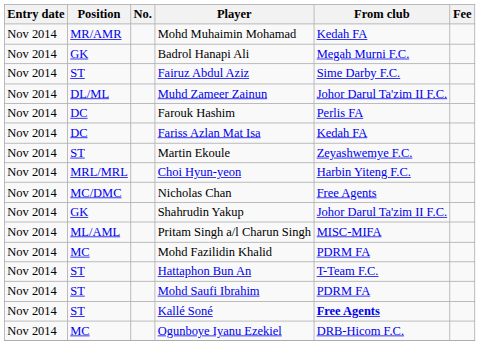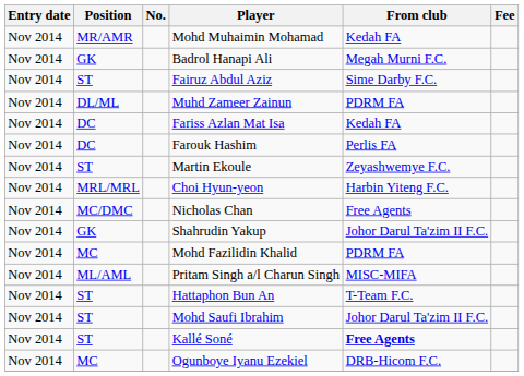 <table class="wikitable sortable">
 <tr>
 <th>Entry date</th>
 <th>Position</th>
 <th>No.</th>
 <th>Player</th>
 <th>From club</th>
 <th>Fee</th>
 </tr>
 <tr>
 <td>Nov 2014</td>
 <td><a href='#'>MR/AMR</a></td>
 <td></td>
 <td> Mohd Muhaimin Mohamad</td>
 <td> <a href='#'>Kedah FA</a></td>
 <td></td>
 </tr>
 <tr>
 <td>Nov 2014</td>
 <td><a href='#'>GK</a></td>
 <td></td>
 <td> Badrol Hanapi Ali</td>
 <td> <a href='#'>Megah Murni F.C.</a></td>
 <td></td>
 </tr>
 <tr>
 <td>Nov 2014</td>
 <td><a href='#'>ST</a></td>
 <td></td>
 <td> <a href='#'>Fairuz Abdul Aziz</a></td>
 <td> <a href='#'>Sime Darby F.C.</a></td>
 <td></td>
 </tr>
 <tr>
 <td>Nov 2014</td>
 <td><a href='#'>DL/ML</a></td>
 <td></td>
 <td> <a href='#'>Muhd Zameer Zainun</a></td>
-<td> <a href='#'>Johor Darul Ta'zim II F.C.</a></td>
+<td> <a href='#'>PDRM FA</a></td>
+<td></td>
+</tr>
+<tr>
+<td>Nov 2014</td>
+<td><a href='#'>DC</a></td>
+<td></td>
+<td> <a href='#'>Fariss Azlan Mat Isa</a></td>
+<td> <a href='#'>Kedah FA</a></td>
 <td></td>
 </tr>
 <tr>
 <td>Nov 2014</td>
 <td><a href='#'>DC</a></td>
 <td></td>
 <td> Farouk Hashim</td>
 <td> <a href='#'>Perlis FA</a></td>
-<td></td>
-</tr>
-<tr>
-<td>Nov 2014</td>
-<td><a href='#'>DC</a></td>
-<td></td>
-<td> <a href='#'>Fariss Azlan Mat Isa</a></td>
-<td> <a href='#'>Kedah FA</a></td>
 <td></td>
 </tr>
 <tr>
 <td>Nov 2014</td>
 <td><a href='#'>ST</a></td>
 <td></td>
 <td> Martin Ekoule</td>
 <td> <a href='#'>Zeyashwemye F.C.</a></td>
 <td></td>
 </tr>
 <tr>
 <td>Nov 2014</td>
 <td><a href='#'>MRL/MRL</a></td>
 <td></td>
 <td> <a href='#'>Choi Hyun-yeon</a></td>
 <td> <a href='#'>Harbin Yiteng F.C.</a></td>
 <td></td>
 </tr>
 <tr>
 <td>Nov 2014</td>
 <td><a href='#'>MC/DMC</a></td>
 <td></td>
 <td> Nicholas Chan</td>
 <td> <a href='#'>Free Agents</a></td>
 <td></td>
 </tr>
 <tr>
 <td>Nov 2014</td>
 <td><a href='#'>GK</a></td>
 <td></td>
 <td> Shahrudin Yakup</td>
 <td> <a href='#'>Johor Darul Ta'zim II F.C.</a></td>
 <td></td>
 </tr>
 <tr>
 <td>Nov 2014</td>
+<td><a href='#'>MC</a></td>
+<td></td>
+<td> Mohd Fazilidin Khalid</td>
+<td> <a href='#'>PDRM FA</a></td>
+<td></td>
+</tr>
+<tr>
+<td>Nov 2014</td>
 <td><a href='#'>ML/AML</a></td>
 <td></td>
 <td> Pritam Singh a/l Charun Singh</td>
 <td> <a href='#'>MISC-MIFA</a></td>
-<td></td>
-</tr>
-<tr>
-<td>Nov 2014</td>
-<td><a href='#'>MC</a></td>
-<td></td>
-<td> Mohd Fazilidin Khalid</td>
-<td> <a href='#'>PDRM FA</a></td>
 <td></td>
 </tr>
 <tr>
 <td>Nov 2014</td>
 <td><a href='#'>ST</a></td>
 <td></td>
 <td> <a href='#'>Hattaphon Bun An</a></td>
 <td> <a href='#'>T-Team F.C.</a></td>
 <td></td>
 </tr>
 <tr>
 <td>Nov 2014</td>
 <td><a href='#'>ST</a></td>
 <td></td>
 <td> <a href='#'>Mohd Saufi Ibrahim</a></td>
-<td> <a href='#'>PDRM FA</a></td>
+<td> <a href='#'>Johor Darul Ta'zim II F.C.</a></td>
 <td></td>
 </tr>
 <tr>
 <td>Nov 2014</td>
 <td><a href='#'>ST</a></td>
 <td></td>
 <td> <a href='#'>Kallé Soné</a></td>
 <td><strong> <a href='#'>Free Agents</a></strong></td>
 <td></td>
 </tr>
 <tr>
 <td>Nov 2014</td>
 <td><a href='#'>MC</a></td>
 <td></td>
 <td> <a href='#'>Ogunboye Iyanu Ezekiel</a></td>
 <td> <a href='#'>DRB-Hicom F.C.</a></td>
 <td></td>
 </tr>
 <tr>
 </tr>
 </table>
